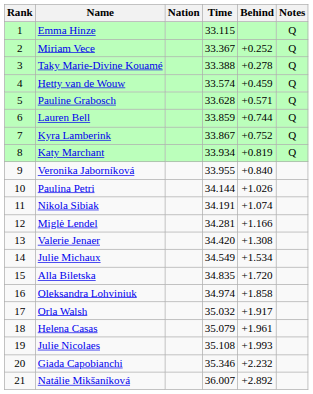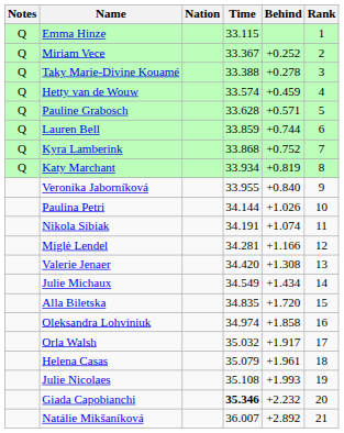 <table class="wikitable sortable" style="text-align:center">
 <tr>
-<th>Rank</th>
+<th>Notes</th>
 <th>Name</th>
 <th>Nation</th>
 <th>Time</th>
 <th>Behind</th>
-<th>Notes</th>
+<th>Rank</th>
 </tr>
 <tr bgcolor=bbffbb>
-<td>1</td>
+<td>Q</td>
 <td align=left><a href='#'>Emma Hinze</a></td>
 <td align=left></td>
 <td>33.115</td>
 <td></td>
-<td>Q</td>
+<td>1</td>
 </tr>
 <tr bgcolor=bbffbb>
-<td>2</td>
+<td>Q</td>
 <td align=left><a href='#'>Miriam Vece</a></td>
 <td align=left></td>
 <td>33.367</td>
 <td>+0.252</td>
-<td>Q</td>
+<td>2</td>
 </tr>
 <tr bgcolor=bbffbb>
-<td>3</td>
+<td>Q</td>
 <td align=left><a href='#'>Taky Marie-Divine Kouamé</a></td>
 <td align=left></td>
 <td>33.388</td>
 <td>+0.278</td>
-<td>Q</td>
+<td>3</td>
 </tr>
 <tr bgcolor=bbffbb>
-<td>4</td>
+<td>Q</td>
 <td align=left><a href='#'>Hetty van de Wouw</a></td>
 <td align=left></td>
 <td>33.574</td>
 <td>+0.459</td>
-<td>Q</td>
+<td>4</td>
 </tr>
 <tr bgcolor=bbffbb>
-<td>5</td>
+<td>Q</td>
 <td align=left><a href='#'>Pauline Grabosch</a></td>
 <td align=left></td>
 <td>33.628</td>
 <td>+0.571</td>
-<td>Q</td>
+<td>5</td>
 </tr>
 <tr bgcolor=bbffbb>
-<td>6</td>
+<td>Q</td>
 <td align=left><a href='#'>Lauren Bell</a></td>
 <td align=left></td>
 <td>33.859</td>
 <td>+0.744</td>
-<td>Q</td>
+<td>6</td>
 </tr>
 <tr bgcolor=bbffbb>
-<td>7</td>
+<td>Q</td>
 <td align=left><a href='#'>Kyra Lamberink</a></td>
 <td align=left></td>
-<td>33.867</td>
+<td>33.868</td>
 <td>+0.752</td>
-<td>Q</td>
+<td>7</td>
 </tr>
 <tr bgcolor=bbffbb>
-<td>8</td>
+<td>Q</td>
 <td align=left><a href='#'>Katy Marchant</a></td>
 <td align=left></td>
 <td>33.934</td>
 <td>+0.819</td>
-<td>Q</td>
+<td>8</td>
 </tr>
 <tr>
-<td>9</td>
+<td></td>
 <td align=left><a href='#'>Veronika Jaborníková</a></td>
 <td align=left></td>
 <td>33.955</td>
 <td>+0.840</td>
-<td></td>
+<td>9</td>
 </tr>
 <tr>
-<td>10</td>
+<td></td>
 <td align=left><a href='#'>Paulina Petri</a></td>
 <td align=left></td>
 <td>34.144</td>
 <td>+1.026</td>
-<td></td>
+<td>10</td>
 </tr>
 <tr>
-<td>11</td>
+<td></td>
 <td align=left><a href='#'>Nikola Sibiak</a></td>
 <td align=left></td>
 <td>34.191</td>
 <td>+1.074</td>
-<td></td>
+<td>11</td>
 </tr>
 <tr>
-<td>12</td>
+<td></td>
 <td align=left><a href='#'>Miglė Lendel</a></td>
 <td align=left></td>
 <td>34.281</td>
 <td>+1.166</td>
-<td></td>
+<td>12</td>
 </tr>
 <tr>
-<td>13</td>
+<td></td>
 <td align=left><a href='#'>Valerie Jenaer</a></td>
 <td align=left></td>
 <td>34.420</td>
 <td>+1.308</td>
-<td></td>
+<td>13</td>
 </tr>
 <tr>
-<td>14</td>
+<td></td>
 <td align=left><a href='#'>Julie Michaux</a></td>
 <td align=left></td>
 <td>34.549</td>
-<td>+1.534</td>
-<td></td>
+<td>+1.434</td>
+<td>14</td>
 </tr>
 <tr>
-<td>15</td>
+<td></td>
 <td align=left><a href='#'>Alla Biletska</a></td>
 <td align=left></td>
 <td>34.835</td>
 <td>+1.720</td>
-<td></td>
+<td>15</td>
 </tr>
 <tr>
-<td>16</td>
+<td></td>
 <td align=left><a href='#'>Oleksandra Lohviniuk</a></td>
 <td align=left></td>
 <td>34.974</td>
 <td>+1.858</td>
-<td></td>
+<td>16</td>
 </tr>
 <tr>
-<td>17</td>
+<td></td>
 <td align=left><a href='#'>Orla Walsh</a></td>
 <td align=left></td>
 <td>35.032</td>
 <td>+1.917</td>
-<td></td>
+<td>17</td>
 </tr>
 <tr>
-<td>18</td>
+<td></td>
 <td align=left><a href='#'>Helena Casas</a></td>
 <td align=left></td>
 <td>35.079</td>
 <td>+1.961</td>
-<td></td>
+<td>18</td>
 </tr>
 <tr>
-<td>19</td>
+<td></td>
 <td align=left><a href='#'>Julie Nicolaes</a></td>
 <td align=left></td>
 <td>35.108</td>
 <td>+1.993</td>
-<td></td>
+<td>19</td>
 </tr>
 <tr>
-<td>20</td>
+<td></td>
 <td align=left><a href='#'>Giada Capobianchi</a></td>
 <td align=left></td>
-<td>35.346</td>
+<td><strong>35.346</strong></td>
 <td>+2.232</td>
-<td></td>
+<td>20</td>
 </tr>
 <tr>
-<td>21</td>
+<td></td>
 <td align=left><a href='#'>Natálie Mikšaníková</a></td>
 <td align=left></td>
 <td>36.007</td>
 <td>+2.892</td>
-<td></td>
+<td>21</td>
 </tr>
 </table>
